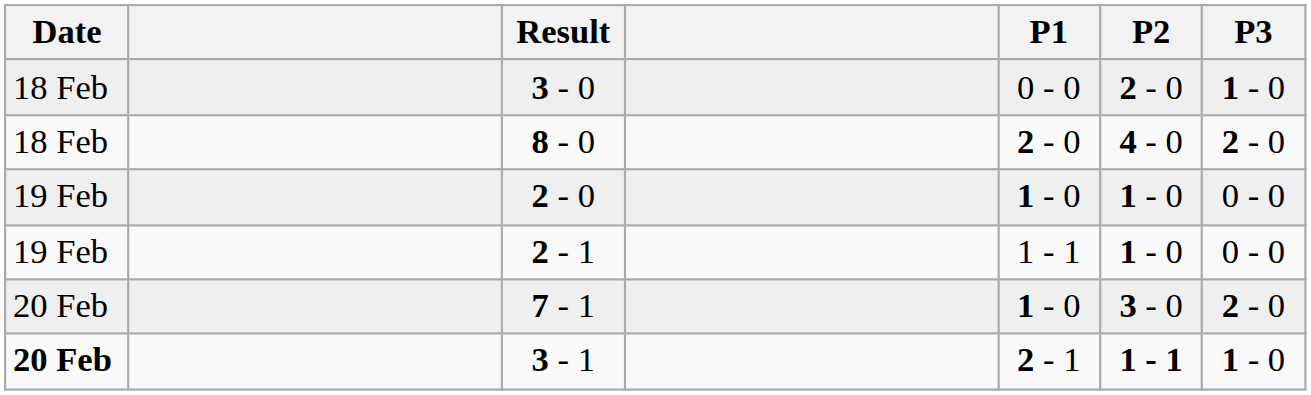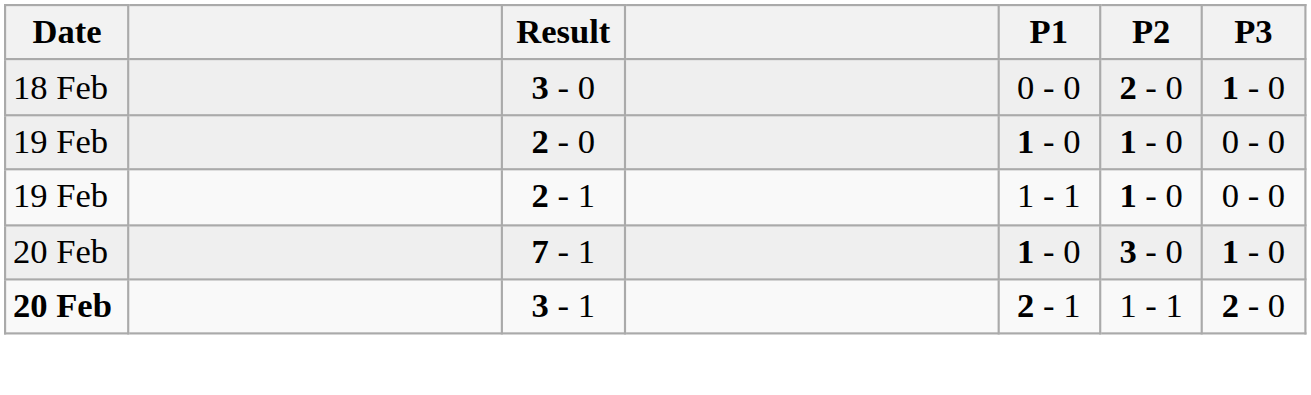 <table class="wikitable">
 <tr>
 <th width=50px>Date</th>
 <th width=165px></th>
 <th width=50px>Result</th>
 <th width=165px></th>
 <th width=40px>P1</th>
 <th width=40px>P2</th>
 <th width=40px>P3</th>
 </tr>
 <tr bgcolor="#EFEFEF">
 <td>18 Feb</td>
 <td></td>
 <td align="center"><strong>3</strong> - 0</td>
 <td></td>
 <td align="center">0 - 0</td>
 <td align="center"><strong>2</strong> - 0</td>
 <td align="center"><strong>1</strong> - 0</td>
-</tr>
-<tr>
-<td>18 Feb</td>
-<td></td>
-<td align="center"><strong>8</strong> - 0</td>
-<td></td>
-<td align="center"><strong>2</strong> - 0</td>
-<td align="center"><strong>4</strong> - 0</td>
-<td align="center"><strong>2</strong> - 0</td>
 </tr>
 <tr bgcolor="#EFEFEF">
 <td>19 Feb</td>
 <td></td>
 <td align="center"><strong>2</strong> - 0</td>
 <td></td>
 <td align="center"><strong>1</strong> - 0</td>
 <td align="center"><strong>1</strong> - 0</td>
 <td align="center">0 - 0</td>
 </tr>
 <tr>
 <td>19 Feb</td>
 <td></td>
 <td align="center"><strong>2</strong> - 1</td>
 <td></td>
 <td align="center">1 - 1</td>
 <td align="center"><strong>1</strong> - 0</td>
 <td align="center">0 - 0</td>
 </tr>
 <tr bgcolor="#EFEFEF">
 <td>20 Feb</td>
 <td></td>
 <td align="center"><strong>7</strong> - 1</td>
 <td></td>
 <td align="center"><strong>1</strong> - 0</td>
 <td align="center"><strong>3</strong> - 0</td>
-<td align="center"><strong>2</strong> - 0</td>
+<td align="center"><strong>1</strong> - 0</td>
 </tr>
 <tr>
 <td><strong>20 Feb</strong></td>
 <td></td>
 <td align="center"><strong>3</strong> - 1</td>
 <td></td>
 <td align="center"><strong>2</strong> - 1</td>
-<td align="center"><strong>1 - 1</strong></td>
-<td align="center"><strong>1</strong> - 0</td>
+<td align="center">1 - 1</td>
+<td align="center"><strong>2</strong> - 0</td>
 </tr>
 </table>
